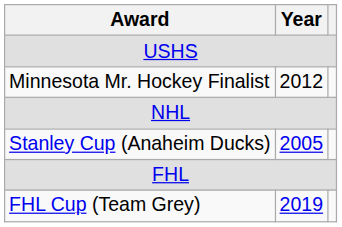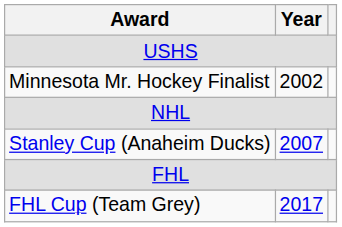 <table class="wikitable">
 <tr>
 <th>Award</th>
 <th>Year</th>
 <th></th>
 </tr>
 <tr ALIGN="center" bgcolor="#e0e0e0">
 <td colspan="3"><a href='#'>USHS</a></td>
 </tr>
 <tr>
 <td>Minnesota Mr. Hockey Finalist</td>
-<td>2012</td>
+<td>2002</td>
 <td></td>
 </tr>
 <tr ALIGN="center" bgcolor="#e0e0e0">
 <td colspan="3"><a href='#'>NHL</a></td>
 </tr>
 <tr>
 <td><a href='#'>Stanley Cup</a> (Anaheim Ducks)</td>
-<td><a href='#'>2005</a></td>
+<td><a href='#'>2007</a></td>
 <td></td>
 </tr>
 <tr ALIGN="center" bgcolor="#e0e0e0">
 <td colspan="3"><a href='#'>FHL</a></td>
 </tr>
 <tr>
 <td><a href='#'>FHL Cup</a> (Team Grey)</td>
-<td><a href='#'>2019</a></td>
+<td><a href='#'>2017</a></td>
 </tr>
 </table>
